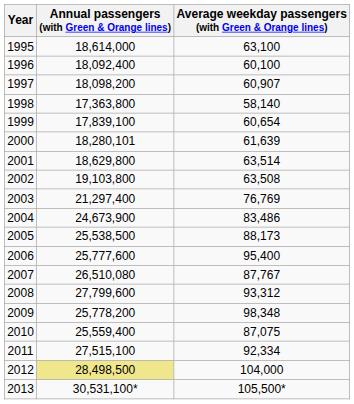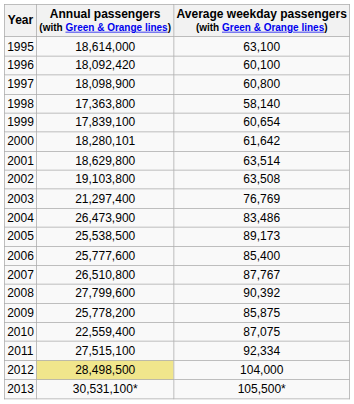 <table class="wikitable sortable" style="text-align:center;">
 <tr>
 <th>Year</th>
 <th>Annual passengers<br><small>(with <a href='#'>Green & Orange lines</a>)</small></th>
 <th>Average weekday passengers<br><small>(with <a href='#'>Green & Orange lines</a>)</small></th>
 </tr>
 <tr>
 <td>1995</td>
 <td>18,614,000</td>
 <td>63,100</td>
 </tr>
 <tr>
 <td>1996</td>
-<td>18,092,400</td>
+<td>18,092,420</td>
 <td>60,100</td>
 </tr>
 <tr>
 <td>1997</td>
-<td>18,098,200</td>
-<td>60,907</td>
+<td>18,098,900</td>
+<td>60,800</td>
 </tr>
 <tr>
 <td>1998</td>
 <td>17,363,800</td>
 <td>58,140</td>
 </tr>
 <tr>
 <td>1999</td>
 <td>17,839,100</td>
 <td>60,654</td>
 </tr>
 <tr>
 <td>2000</td>
 <td>18,280,101</td>
-<td>61,639</td>
+<td>61,642</td>
 </tr>
 <tr>
 <td>2001</td>
 <td>18,629,800</td>
 <td>63,514</td>
 </tr>
 <tr>
 <td>2002</td>
 <td>19,103,800</td>
 <td>63,508</td>
 </tr>
 <tr>
 <td>2003</td>
 <td>21,297,400</td>
 <td>76,769</td>
 </tr>
 <tr>
 <td>2004</td>
-<td>24,673,900</td>
+<td>26,473,900</td>
 <td>83,486</td>
 </tr>
 <tr>
 <td>2005</td>
 <td>25,538,500</td>
-<td>88,173</td>
+<td>89,173</td>
 </tr>
 <tr>
 <td>2006</td>
 <td>25,777,600</td>
-<td>95,400</td>
+<td>85,400</td>
 </tr>
 <tr>
 <td>2007</td>
-<td>26,510,080</td>
+<td>26,510,800</td>
 <td>87,767</td>
 </tr>
 <tr>
 <td>2008</td>
 <td>27,799,600</td>
-<td>93,312</td>
+<td>90,392</td>
 </tr>
 <tr>
 <td>2009</td>
 <td>25,778,200</td>
-<td>98,348</td>
+<td>85,875</td>
 </tr>
 <tr>
 <td>2010</td>
-<td>25,559,400</td>
+<td>22,559,400</td>
 <td>87,075</td>
 </tr>
 <tr>
 <td>2011</td>
 <td>27,515,100</td>
 <td>92,334</td>
 </tr>
 <tr>
 <td>2012</td>
 <td style="background: khaki;">28,498,500</td>
 <td>104,000</td>
 </tr>
 <tr>
 <td>2013</td>
 <td>30,531,100*</td>
 <td>105,500*</td>
 </tr>
 </table>
